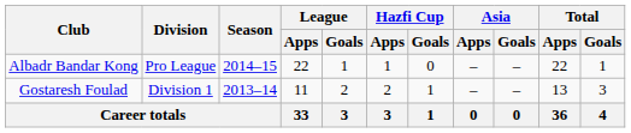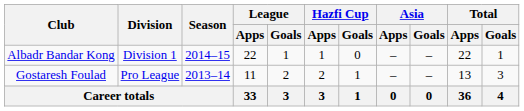 <table class="wikitable" style="text-align: center;">
 <tr>
 <th rowspan="2">Club</th>
 <th rowspan="2">Division</th>
 <th rowspan="2">Season</th>
 <th colspan="2">League</th>
 <th colspan="2"><a href='#'>Hazfi Cup</a></th>
 <th colspan="2"><a href='#'>Asia</a></th>
 <th colspan="2">Total</th>
 </tr>
 <tr>
 <th>Apps</th>
 <th>Goals</th>
 <th>Apps</th>
 <th>Goals</th>
 <th>Apps</th>
 <th>Goals</th>
 <th>Apps</th>
 <th>Goals</th>
 </tr>
 <tr>
 <td><a href='#'>Albadr Bandar Kong</a></td>
-<td><a href='#'>Pro League</a></td>
+<td><a href='#'>Division 1</a></td>
 <td><a href='#'>2014–15</a></td>
 <td>22</td>
 <td>1</td>
 <td>1</td>
 <td>0</td>
 <td>–</td>
 <td>–</td>
 <td>22</td>
 <td>1</td>
 </tr>
 <tr>
 <td><a href='#'>Gostaresh Foulad</a></td>
-<td><a href='#'>Division 1</a></td>
+<td><a href='#'>Pro League</a></td>
 <td><a href='#'>2013–14</a></td>
 <td>11</td>
 <td>2</td>
 <td>2</td>
 <td>1</td>
 <td>–</td>
 <td>–</td>
 <td>13</td>
 <td>3</td>
 </tr>
 <tr>
 <th colspan=3>Career totals</th>
 <th>33</th>
 <th>3</th>
 <th>3</th>
 <th>1</th>
 <th>0</th>
 <th>0</th>
 <th>36</th>
 <th>4</th>
 </tr>
 </table>
